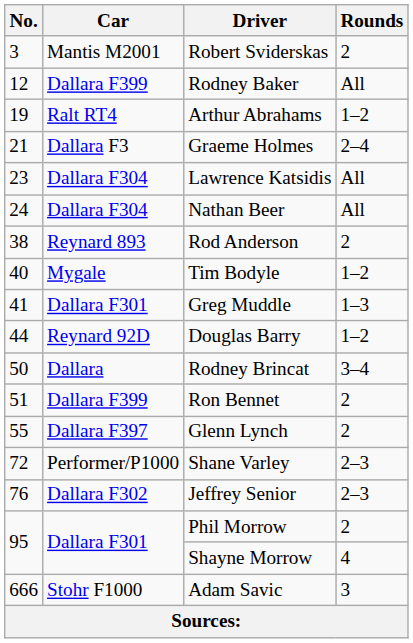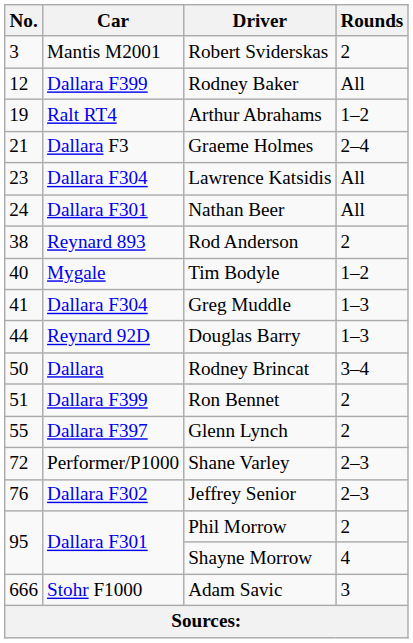 <table class="wikitable" style="font-size:85%">
 <tr>
 <th>No.</th>
 <th>Car</th>
 <th>Driver</th>
 <th>Rounds</th>
 </tr>
 <tr>
 <td>3</td>
 <td>Mantis M2001</td>
 <td>Robert Sviderskas</td>
 <td>2</td>
 </tr>
 <tr>
 <td>12</td>
 <td><a href='#'>Dallara F399</a></td>
 <td>Rodney Baker</td>
 <td>All</td>
 </tr>
 <tr>
 <td>19</td>
 <td><a href='#'>Ralt RT4</a></td>
 <td>Arthur Abrahams</td>
 <td>1–2</td>
 </tr>
 <tr>
 <td>21</td>
 <td><a href='#'>Dallara</a> F3</td>
 <td>Graeme Holmes</td>
 <td>2–4</td>
 </tr>
 <tr>
 <td>23</td>
 <td><a href='#'>Dallara F304</a></td>
 <td>Lawrence Katsidis</td>
 <td>All</td>
 </tr>
 <tr>
 <td>24</td>
-<td><a href='#'>Dallara F304</a></td>
+<td><a href='#'>Dallara F301</a></td>
 <td>Nathan Beer</td>
 <td>All</td>
 </tr>
 <tr>
 <td>38</td>
 <td><a href='#'>Reynard 893</a></td>
 <td>Rod Anderson</td>
 <td>2</td>
 </tr>
 <tr>
 <td>40</td>
 <td><a href='#'>Mygale</a></td>
 <td>Tim Bodyle</td>
 <td>1–2</td>
 </tr>
 <tr>
 <td>41</td>
-<td><a href='#'>Dallara F301</a></td>
+<td><a href='#'>Dallara F304</a></td>
 <td>Greg Muddle</td>
 <td>1–3</td>
 </tr>
 <tr>
 <td>44</td>
 <td><a href='#'>Reynard 92D</a></td>
 <td>Douglas Barry</td>
-<td>1–2</td>
+<td>1–3</td>
 </tr>
 <tr>
 <td>50</td>
 <td><a href='#'>Dallara</a></td>
 <td>Rodney Brincat</td>
 <td>3–4</td>
 </tr>
 <tr>
 <td>51</td>
 <td><a href='#'>Dallara F399</a></td>
 <td>Ron Bennet</td>
 <td>2</td>
 </tr>
 <tr>
 <td>55</td>
 <td><a href='#'>Dallara F397</a></td>
 <td>Glenn Lynch</td>
 <td>2</td>
 </tr>
 <tr>
 <td>72</td>
 <td>Performer/P1000</td>
 <td>Shane Varley</td>
 <td>2–3</td>
 </tr>
 <tr>
 <td>76</td>
 <td><a href='#'>Dallara F302</a></td>
 <td>Jeffrey Senior</td>
 <td>2–3</td>
 </tr>
 <tr>
 <td rowspan="2">95</td>
 <td rowspan="2"><a href='#'>Dallara F301</a></td>
 <td>Phil Morrow</td>
 <td>2</td>
 </tr>
 <tr>
 <td>Shayne Morrow</td>
 <td>4</td>
 </tr>
 <tr>
 <td>666</td>
 <td><a href='#'>Stohr</a> F1000</td>
 <td>Adam Savic</td>
 <td>3</td>
 </tr>
 <tr>
 <th colspan="4">Sources:</th>
 </tr>
 </table>
